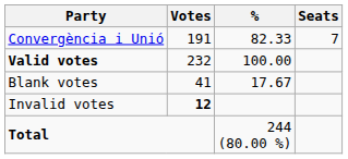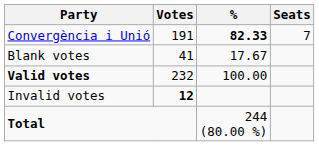 <table class="wikitable" border="1">
 <tr style="background-color:#E9E9E9">
 <th>Party</th>
 <th>Votes</th>
 <th>%</th>
 <th>Seats</th>
 </tr>
 <tr>
 <td><a href='#'>Convergència i Unió</a></td>
 <td align="right">191</td>
-<td align="right">82.33</td>
+<td align="right"><strong>82.33</strong></td>
 <td align="right">7</td>
+</tr>
+<tr>
+<td>Blank votes</td>
+<td align="right">41</td>
+<td align="right">17.67</td>
+<td> </td>
 </tr>
 <tr>
 <td><strong>Valid votes</strong></td>
 <td align="right">232</td>
 <td align="right">100.00</td>
-<td> </td>
-</tr>
-<tr>
-<td>Blank votes</td>
-<td align="right">41</td>
-<td align="right">17.67</td>
 <td> </td>
 </tr>
 <tr>
 <td>Invalid votes</td>
 <td align="right"><strong>12</strong></td>
 <td> </td>
 <td> </td>
 </tr>
 <tr>
 <td colspan="2"><strong>Total</strong></td>
 <td align="right">244<br>(80.00 %)</td>
 <td></td>
 </tr>
 </table>
